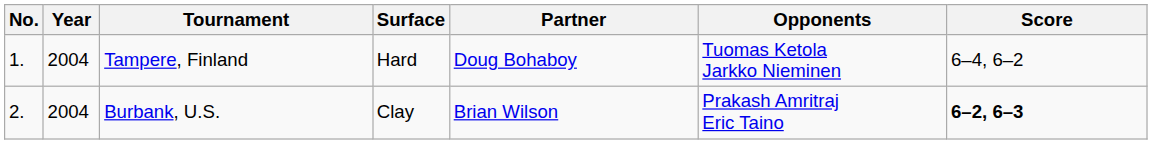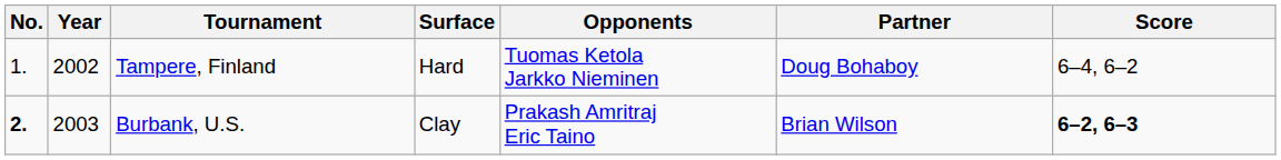 <table class="sortable wikitable" style=font-size:97%>
 <tr>
 <th style="width:20px" class="unsortable">No.</th>
 <th style="width:40px">Year</th>
 <th style="width:220px">Tournament</th>
 <th style="width:50px">Surface</th>
+<th style="width:200px">Opponents</th>
 <th style="width:200px">Partner</th>
-<th style="width:200px">Opponents</th>
 <th style="width:160px" class="unsortable">Score</th>
 </tr>
 <tr>
 <td>1.</td>
-<td>2004</td>
+<td>2002</td>
 <td><a href='#'>Tampere</a>, Finland</td>
 <td>Hard</td>
+<td> <a href='#'>Tuomas Ketola</a><br> <a href='#'>Jarkko Nieminen</a></td>
 <td> <a href='#'>Doug Bohaboy</a></td>
-<td> <a href='#'>Tuomas Ketola</a><br> <a href='#'>Jarkko Nieminen</a></td>
 <td>6–4, 6–2</td>
 </tr>
 <tr>
-<td>2.</td>
-<td>2004</td>
+<td><strong>2.</strong></td>
+<td>2003</td>
 <td><a href='#'>Burbank</a>, U.S.</td>
 <td>Clay</td>
+<td> <a href='#'>Prakash Amritraj</a><br> <a href='#'>Eric Taino</a></td>
 <td> <a href='#'>Brian Wilson</a></td>
-<td> <a href='#'>Prakash Amritraj</a><br> <a href='#'>Eric Taino</a></td>
 <td><strong>6–2, 6–3</strong></td>
 </tr>
 </table>
